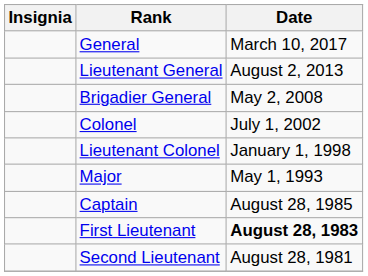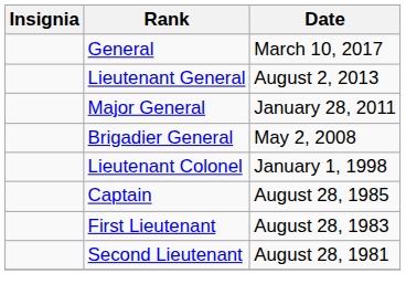 <table class="wikitable">
 <tr>
 <th>Insignia</th>
 <th>Rank</th>
 <th>Date</th>
 </tr>
 <tr>
 <td></td>
 <td><a href='#'>General</a></td>
 <td>March 10, 2017</td>
 </tr>
 <tr>
 <td></td>
 <td><a href='#'>Lieutenant General</a></td>
 <td>August 2, 2013</td>
 </tr>
 <tr>
 <td></td>
+<td><a href='#'>Major General</a></td>
+<td>January 28, 2011</td>
+</tr>
+<tr>
+<td></td>
 <td><a href='#'>Brigadier General</a></td>
 <td>May 2, 2008</td>
 </tr>
 <tr>
 <td></td>
-<td><a href='#'>Colonel</a></td>
-<td>July 1, 2002</td>
-</tr>
-<tr>
-<td></td>
 <td><a href='#'>Lieutenant Colonel</a></td>
 <td>January 1, 1998</td>
-</tr>
-<tr>
-<td></td>
-<td><a href='#'>Major</a></td>
-<td>May 1, 1993</td>
 </tr>
 <tr>
 <td></td>
 <td><a href='#'>Captain</a></td>
 <td>August 28, 1985</td>
 </tr>
 <tr>
 <td></td>
 <td><a href='#'>First Lieutenant</a></td>
-<td><strong>August 28, 1983</strong></td>
+<td>August 28, 1983</td>
 </tr>
 <tr>
 <td></td>
 <td><a href='#'>Second Lieutenant</a></td>
 <td>August 28, 1981</td>
 </tr>
 <tr>
 </tr>
 </table>
